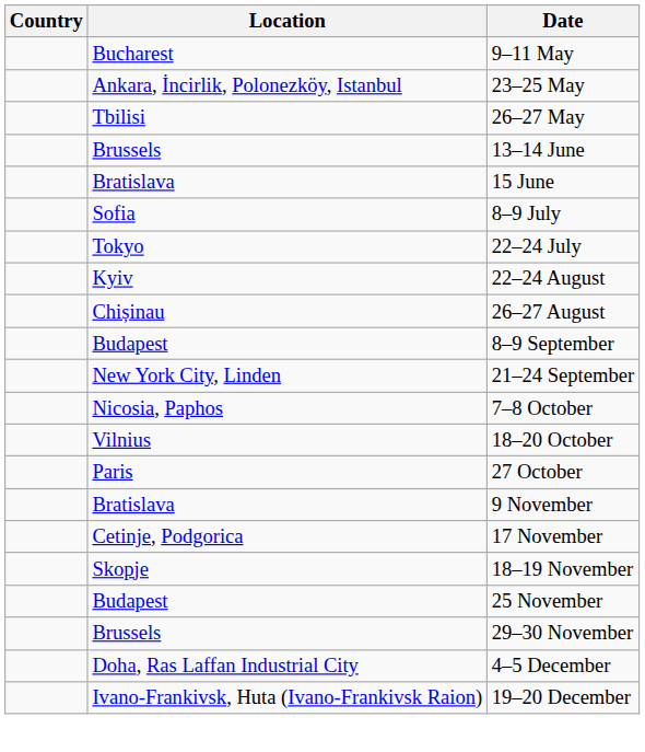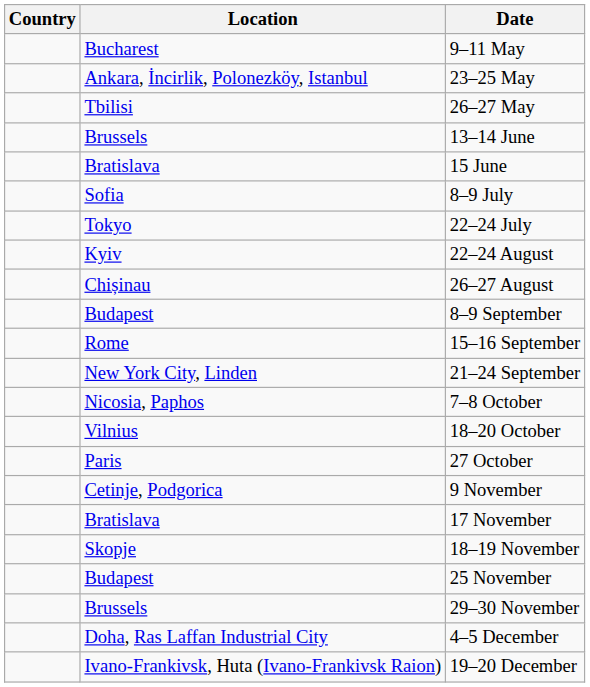 <table class="wikitable sortable">
 <tr>
 <th>Country</th>
 <th>Location</th>
 <th>Date</th>
 </tr>
 <tr>
 <td></td>
 <td><a href='#'>Bucharest</a></td>
 <td>9–11 May</td>
 </tr>
 <tr>
 <td></td>
 <td><a href='#'>Ankara</a>, <a href='#'>İncirlik</a>, <a href='#'>Polonezköy</a>, <a href='#'>Istanbul</a></td>
 <td>23–25 May</td>
 </tr>
 <tr>
 <td></td>
 <td><a href='#'>Tbilisi</a></td>
 <td>26–27 May</td>
 </tr>
 <tr>
 <td></td>
 <td><a href='#'>Brussels</a></td>
 <td>13–14 June</td>
 </tr>
 <tr>
 <td></td>
 <td><a href='#'>Bratislava</a></td>
 <td>15 June</td>
 </tr>
 <tr>
 <td></td>
 <td><a href='#'>Sofia</a></td>
 <td>8–9 July</td>
 </tr>
 <tr>
 <td></td>
 <td><a href='#'>Tokyo</a></td>
 <td>22–24 July</td>
 </tr>
 <tr>
 <td></td>
 <td><a href='#'>Kyiv</a></td>
 <td>22–24 August</td>
 </tr>
 <tr>
 <td></td>
 <td><a href='#'>Chișinau</a></td>
 <td>26–27 August</td>
 </tr>
 <tr>
 <td></td>
 <td><a href='#'>Budapest</a></td>
 <td>8–9 September</td>
 </tr>
 <tr>
 <td></td>
+<td><a href='#'>Rome</a></td>
+<td>15–16 September</td>
+</tr>
+<tr>
+<td></td>
 <td><a href='#'>New York City</a>, <a href='#'>Linden</a></td>
 <td>21–24 September</td>
 </tr>
 <tr>
 <td></td>
 <td><a href='#'>Nicosia</a>, <a href='#'>Paphos</a></td>
 <td>7–8 October</td>
 </tr>
 <tr>
 <td></td>
 <td><a href='#'>Vilnius</a></td>
 <td>18–20 October</td>
 </tr>
 <tr>
 <td></td>
 <td><a href='#'>Paris</a></td>
 <td>27 October</td>
 </tr>
 <tr>
 <td></td>
-<td><a href='#'>Bratislava</a></td>
+<td><a href='#'>Cetinje</a>, <a href='#'>Podgorica</a></td>
 <td>9 November</td>
 </tr>
 <tr>
 <td></td>
-<td><a href='#'>Cetinje</a>, <a href='#'>Podgorica</a></td>
+<td><a href='#'>Bratislava</a></td>
 <td>17 November</td>
 </tr>
 <tr>
 <td></td>
 <td><a href='#'>Skopje</a></td>
 <td>18–19 November</td>
 </tr>
 <tr>
 <td></td>
 <td><a href='#'>Budapest</a></td>
 <td>25 November</td>
 </tr>
 <tr>
 <td></td>
 <td><a href='#'>Brussels</a></td>
 <td>29–30 November</td>
 </tr>
 <tr>
 <td></td>
 <td><a href='#'>Doha</a>, <a href='#'>Ras Laffan Industrial City</a></td>
 <td>4–5 December</td>
 </tr>
 <tr>
 <td></td>
 <td><a href='#'>Ivano-Frankivsk</a>, Huta (<a href='#'>Ivano-Frankivsk Raion</a>)</td>
 <td>19–20 December</td>
 </tr>
 </table>
